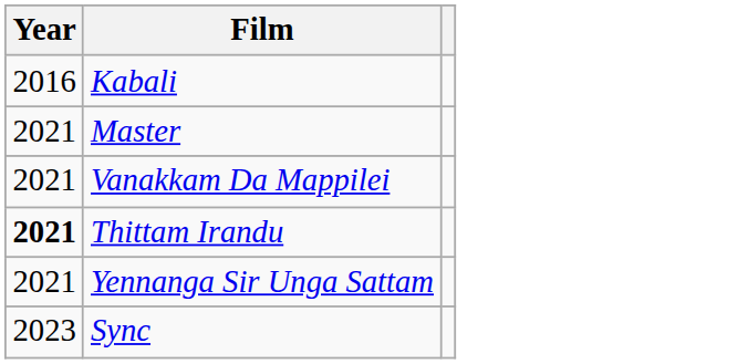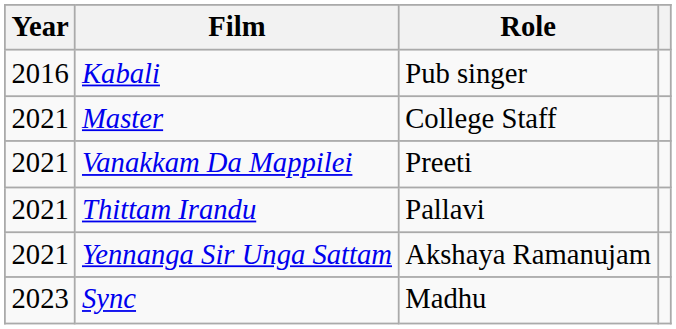 <table class="wikitable sortable">
 <tr>
 <th>Year</th>
 <th>Film</th>
+<th>Role</th>
 <th scope="col" class="unsortable"></th>
 </tr>
 <tr>
 <td>2016</td>
 <td><em><a href='#'>Kabali</a></em></td>
+<td>Pub singer</td>
 <td style="text-align:center;"></td>
 </tr>
 <tr>
 <td>2021</td>
 <td><em><a href='#'>Master</a></em></td>
+<td>College Staff</td>
 <td style="text-align:center;"></td>
 </tr>
 <tr>
 <td>2021</td>
 <td><em><a href='#'>Vanakkam Da Mappilei</a></em></td>
+<td>Preeti</td>
 <td style="text-align:center;"></td>
 </tr>
 <tr>
-<td><strong>2021</strong></td>
+<td>2021</td>
 <td><em><a href='#'>Thittam Irandu</a></em></td>
+<td>Pallavi</td>
 <td style="text-align:center;"></td>
 </tr>
 <tr>
 <td>2021</td>
 <td><em><a href='#'>Yennanga Sir Unga Sattam</a></em></td>
+<td>Akshaya Ramanujam</td>
 <td style="text-align:center;"></td>
 </tr>
 <tr>
 <td>2023</td>
 <td><em><a href='#'>Sync</a></em></td>
+<td>Madhu</td>
 <td></td>
 </tr>
 </table>
